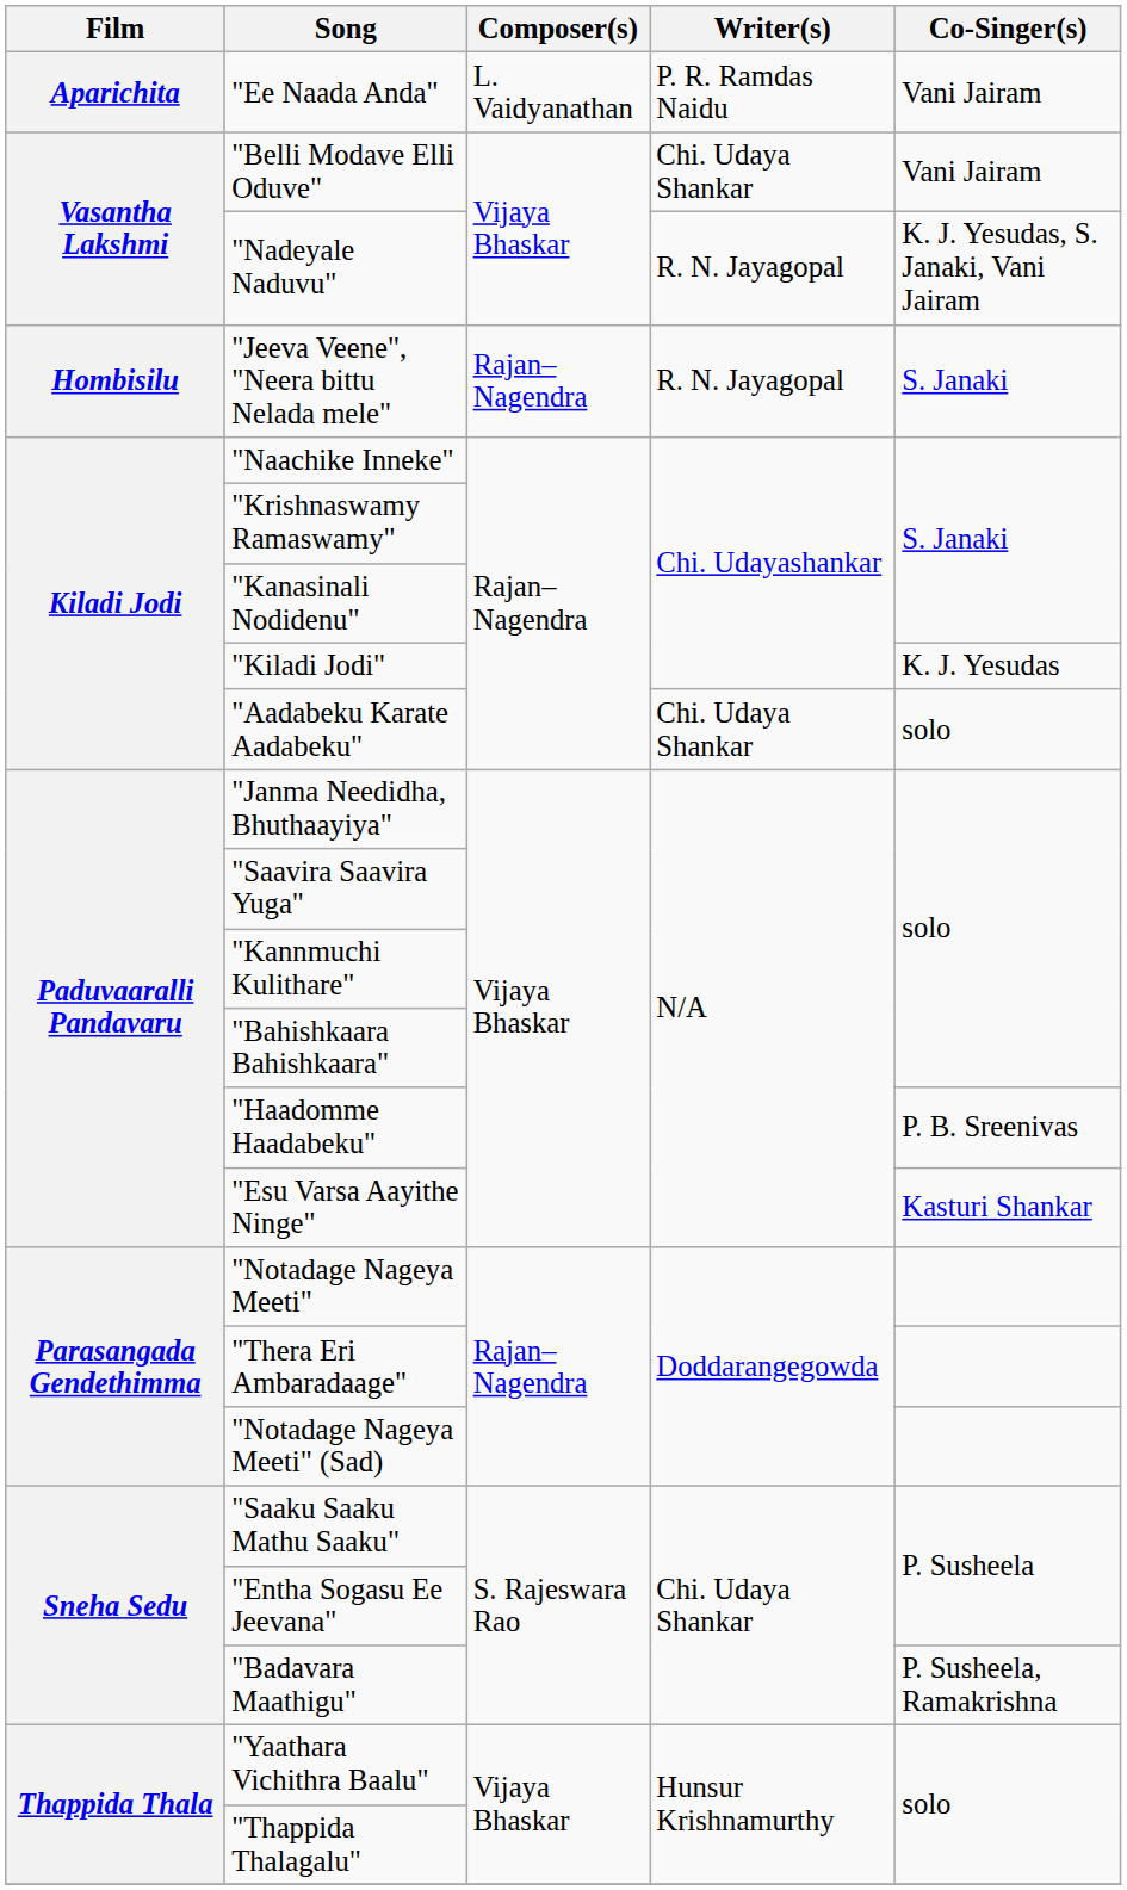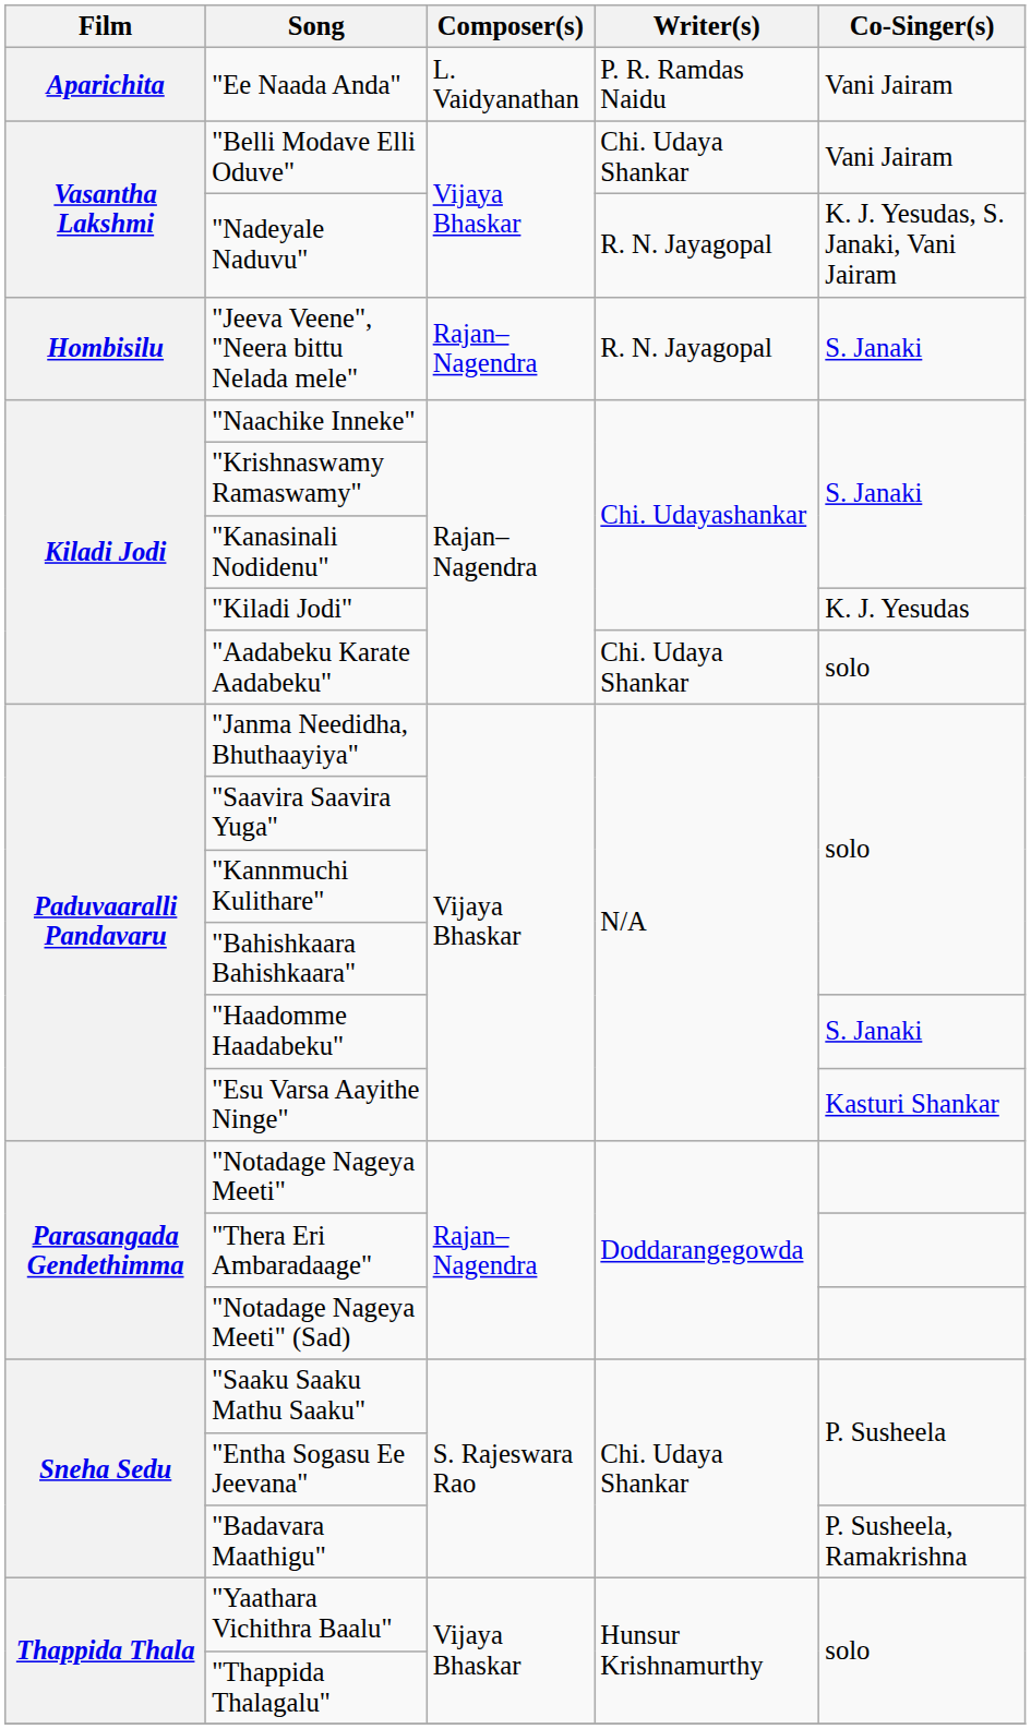 <table class="wikitable">
 <tr>
 <th>Film</th>
 <th>Song</th>
 <th>Composer(s)</th>
 <th>Writer(s)</th>
 <th>Co-Singer(s)</th>
 </tr>
 <tr>
 <th><em><a href='#'>Aparichita</a></em></th>
 <td>"Ee Naada Anda"</td>
 <td>L. Vaidyanathan</td>
 <td>P. R. Ramdas Naidu</td>
 <td>Vani Jairam</td>
 </tr>
 <tr>
 <th rowspan=2><em><a href='#'>Vasantha Lakshmi</a></em></th>
 <td>"Belli Modave Elli Oduve"</td>
 <td rowspan=2><a href='#'>Vijaya Bhaskar</a></td>
 <td>Chi. Udaya Shankar</td>
 <td>Vani Jairam</td>
 </tr>
 <tr>
 <td>"Nadeyale Naduvu"</td>
 <td>R. N. Jayagopal</td>
 <td>K. J. Yesudas, S. Janaki, Vani Jairam</td>
 </tr>
 <tr>
 <th><em><a href='#'>Hombisilu</a></em></th>
 <td>"Jeeva Veene",<br>"Neera bittu Nelada mele"</td>
 <td><a href='#'>Rajan–Nagendra</a></td>
 <td>R. N. Jayagopal</td>
 <td><a href='#'>S. Janaki</a></td>
 </tr>
 <tr>
 <th Rowspan=5><em><a href='#'>Kiladi Jodi</a></em></th>
 <td>"Naachike Inneke"</td>
 <td rowspan=5>Rajan–Nagendra</td>
 <td rowspan=4><a href='#'>Chi. Udayashankar</a></td>
 <td rowspan=3><a href='#'>S. Janaki</a></td>
 </tr>
 <tr>
 <td>"Krishnaswamy Ramaswamy"</td>
 </tr>
 <tr>
 <td>"Kanasinali Nodidenu"</td>
 </tr>
 <tr>
 <td>"Kiladi Jodi"</td>
 <td>K. J. Yesudas</td>
 </tr>
 <tr>
 <td>"Aadabeku Karate Aadabeku"</td>
 <td>Chi. Udaya Shankar</td>
 <td>solo</td>
 </tr>
 <tr>
 <th Rowspan=6><em><a href='#'>Paduvaaralli Pandavaru</a></em></th>
 <td>"Janma Needidha, Bhuthaayiya"</td>
 <td Rowspan=6>Vijaya Bhaskar</td>
 <td rowspan=6>N/A</td>
 <td rowspan=4>solo</td>
 </tr>
 <tr>
 <td>"Saavira Saavira Yuga"</td>
 </tr>
 <tr>
 <td>"Kannmuchi Kulithare"</td>
 </tr>
 <tr>
 <td>"Bahishkaara Bahishkaara"</td>
 </tr>
 <tr>
 <td>"Haadomme Haadabeku"</td>
-<td>P. B. Sreenivas</td>
+<td><a href='#'>S. Janaki</a></td>
 </tr>
 <tr>
 <td>"Esu Varsa Aayithe Ninge"</td>
 <td><a href='#'>Kasturi Shankar</a></td>
 </tr>
 <tr>
 <th Rowspan=3><em><a href='#'>Parasangada Gendethimma</a></em></th>
 <td>"Notadage Nageya Meeti"</td>
 <td Rowspan=3><a href='#'>Rajan–Nagendra</a></td>
 <td Rowspan=3><a href='#'>Doddarangegowda</a></td>
 <td></td>
 </tr>
 <tr>
 <td>"Thera Eri Ambaradaage"</td>
 <td></td>
 </tr>
 <tr>
 <td>"Notadage Nageya Meeti" (Sad)</td>
 <td></td>
 </tr>
 <tr>
 <th Rowspan=3><em><a href='#'>Sneha Sedu</a></em></th>
 <td>"Saaku Saaku Mathu Saaku"</td>
 <td rowspan=3>S. Rajeswara Rao</td>
 <td rowspan=3>Chi. Udaya Shankar</td>
 <td Rowspan=2>P. Susheela</td>
 </tr>
 <tr>
 <td>"Entha Sogasu Ee Jeevana"</td>
 </tr>
 <tr>
 <td>"Badavara Maathigu"</td>
 <td>P. Susheela, Ramakrishna</td>
 </tr>
 <tr>
 <th Rowspan=2><em><a href='#'>Thappida Thala</a></em></th>
 <td>"Yaathara Vichithra Baalu"</td>
 <td rowspan=2>Vijaya Bhaskar</td>
 <td rowspan=2>Hunsur Krishnamurthy</td>
 <td rowspan=2>solo</td>
 </tr>
 <tr>
 <td>"Thappida Thalagalu"</td>
 </tr>
 <tr>
 </tr>
 </table>
